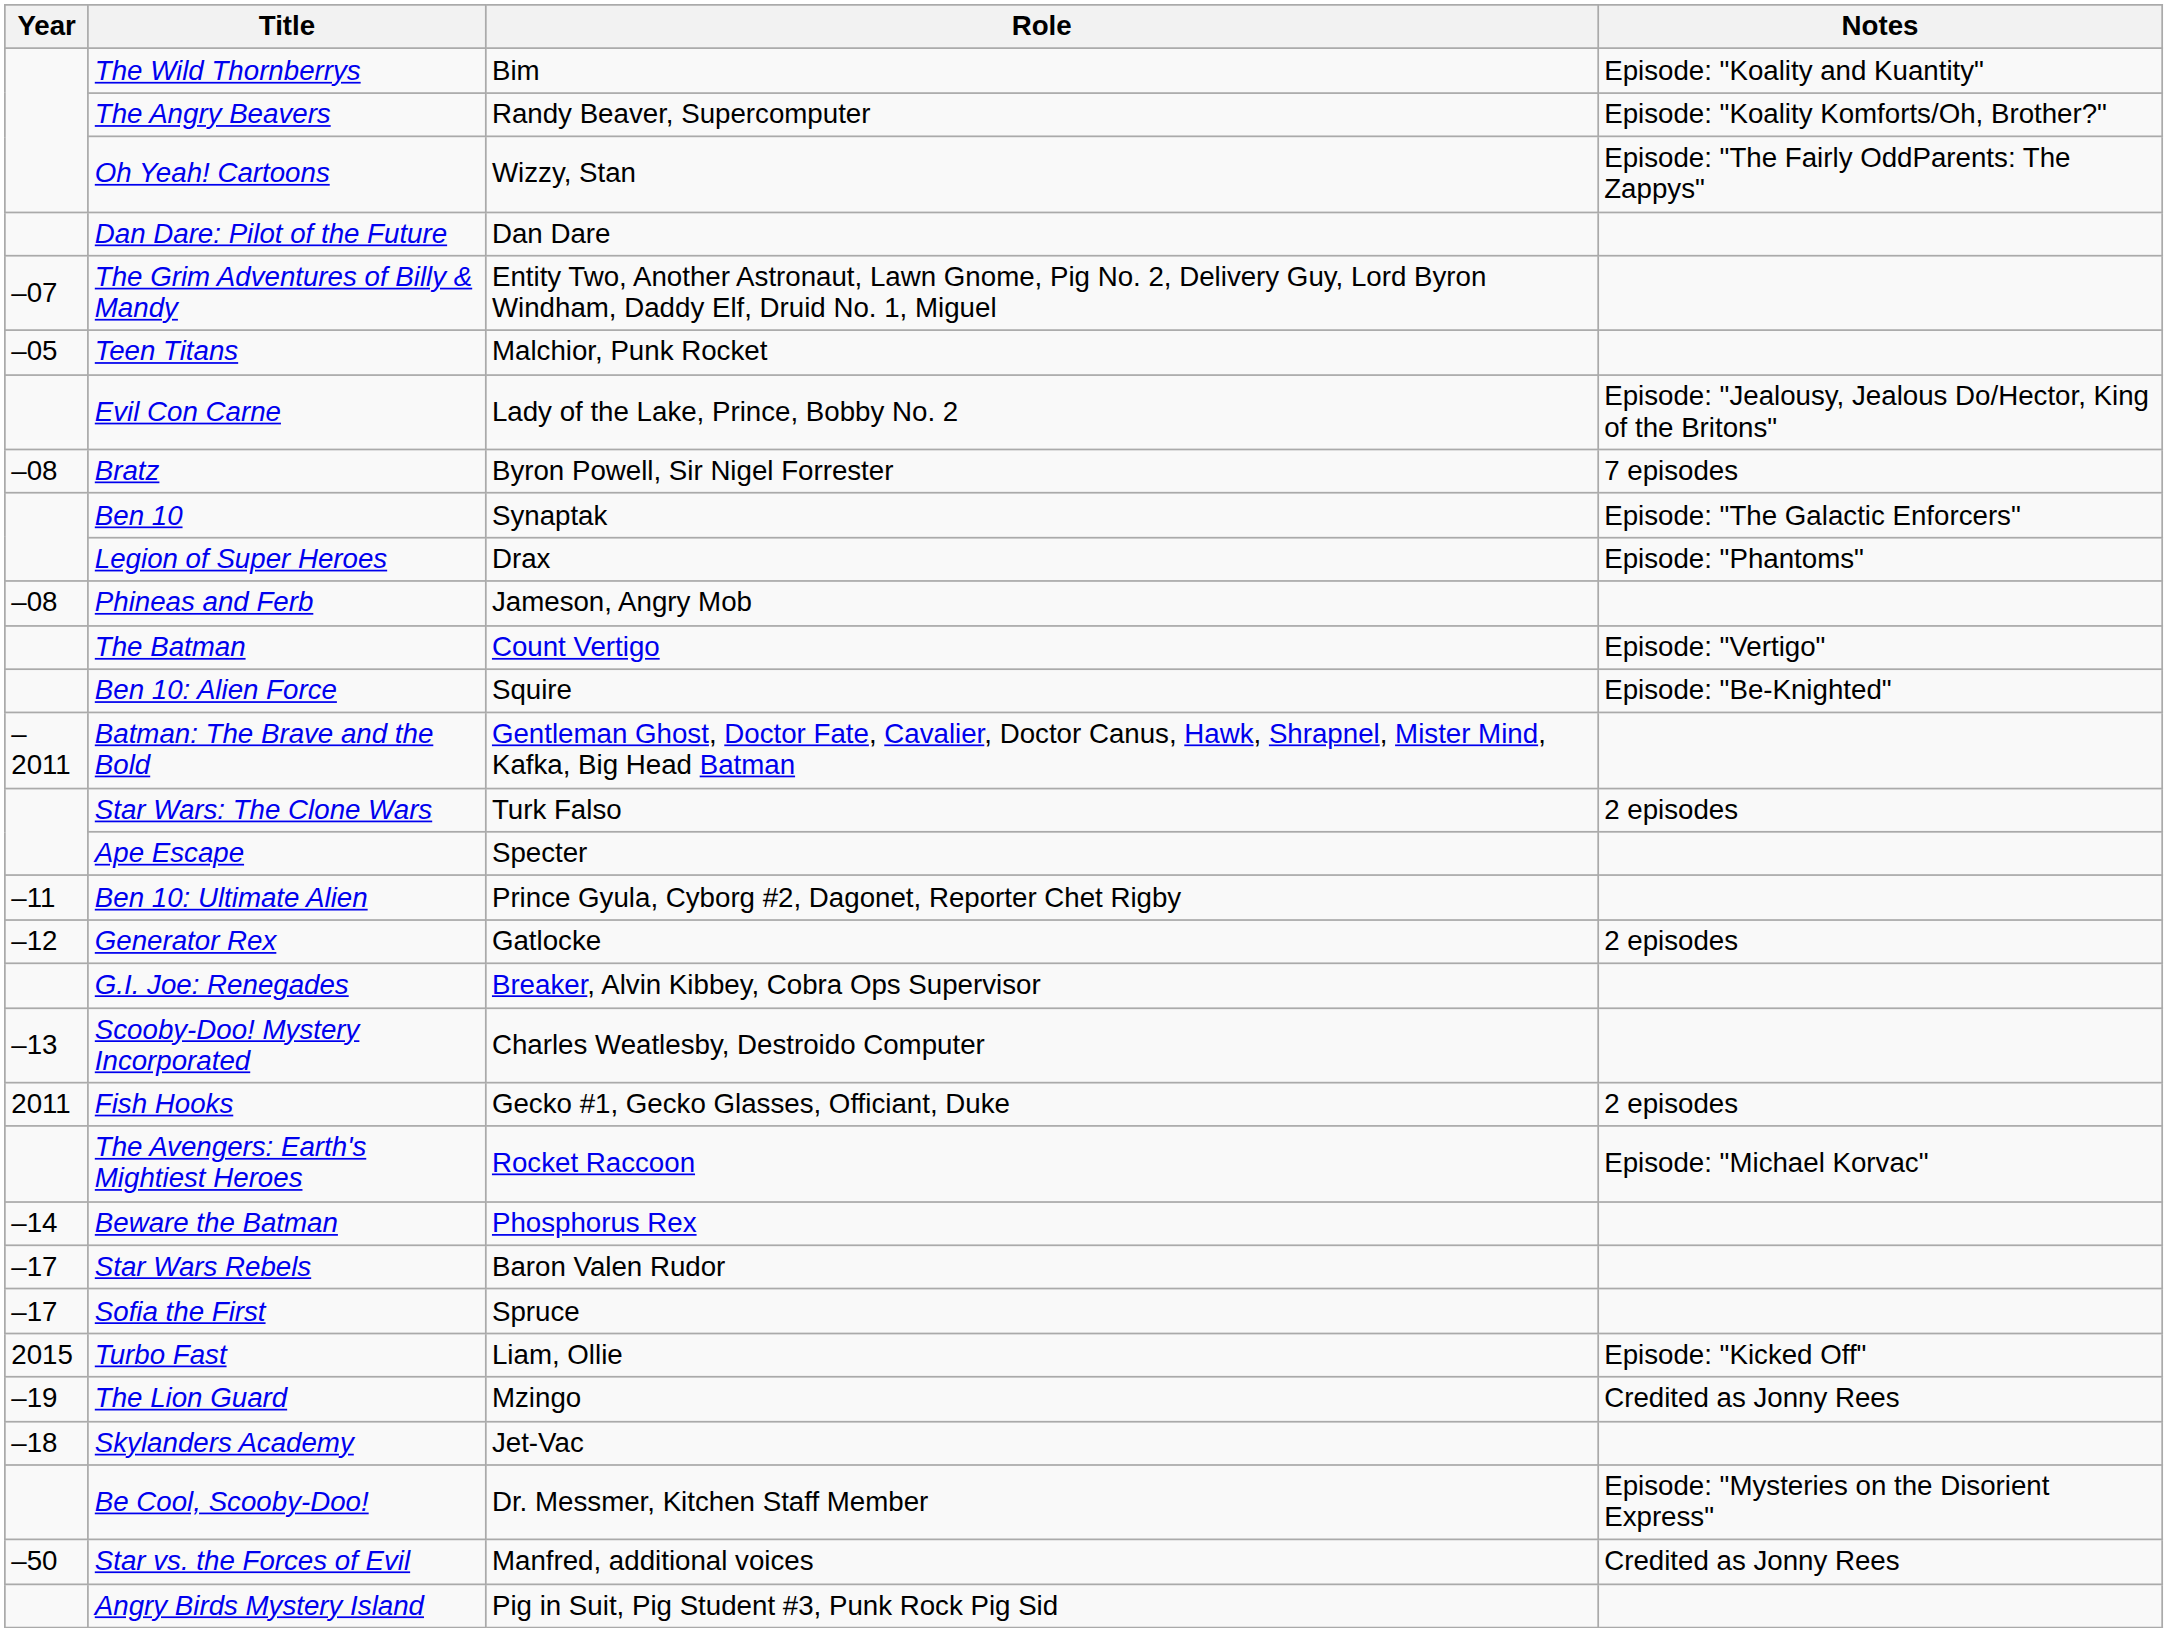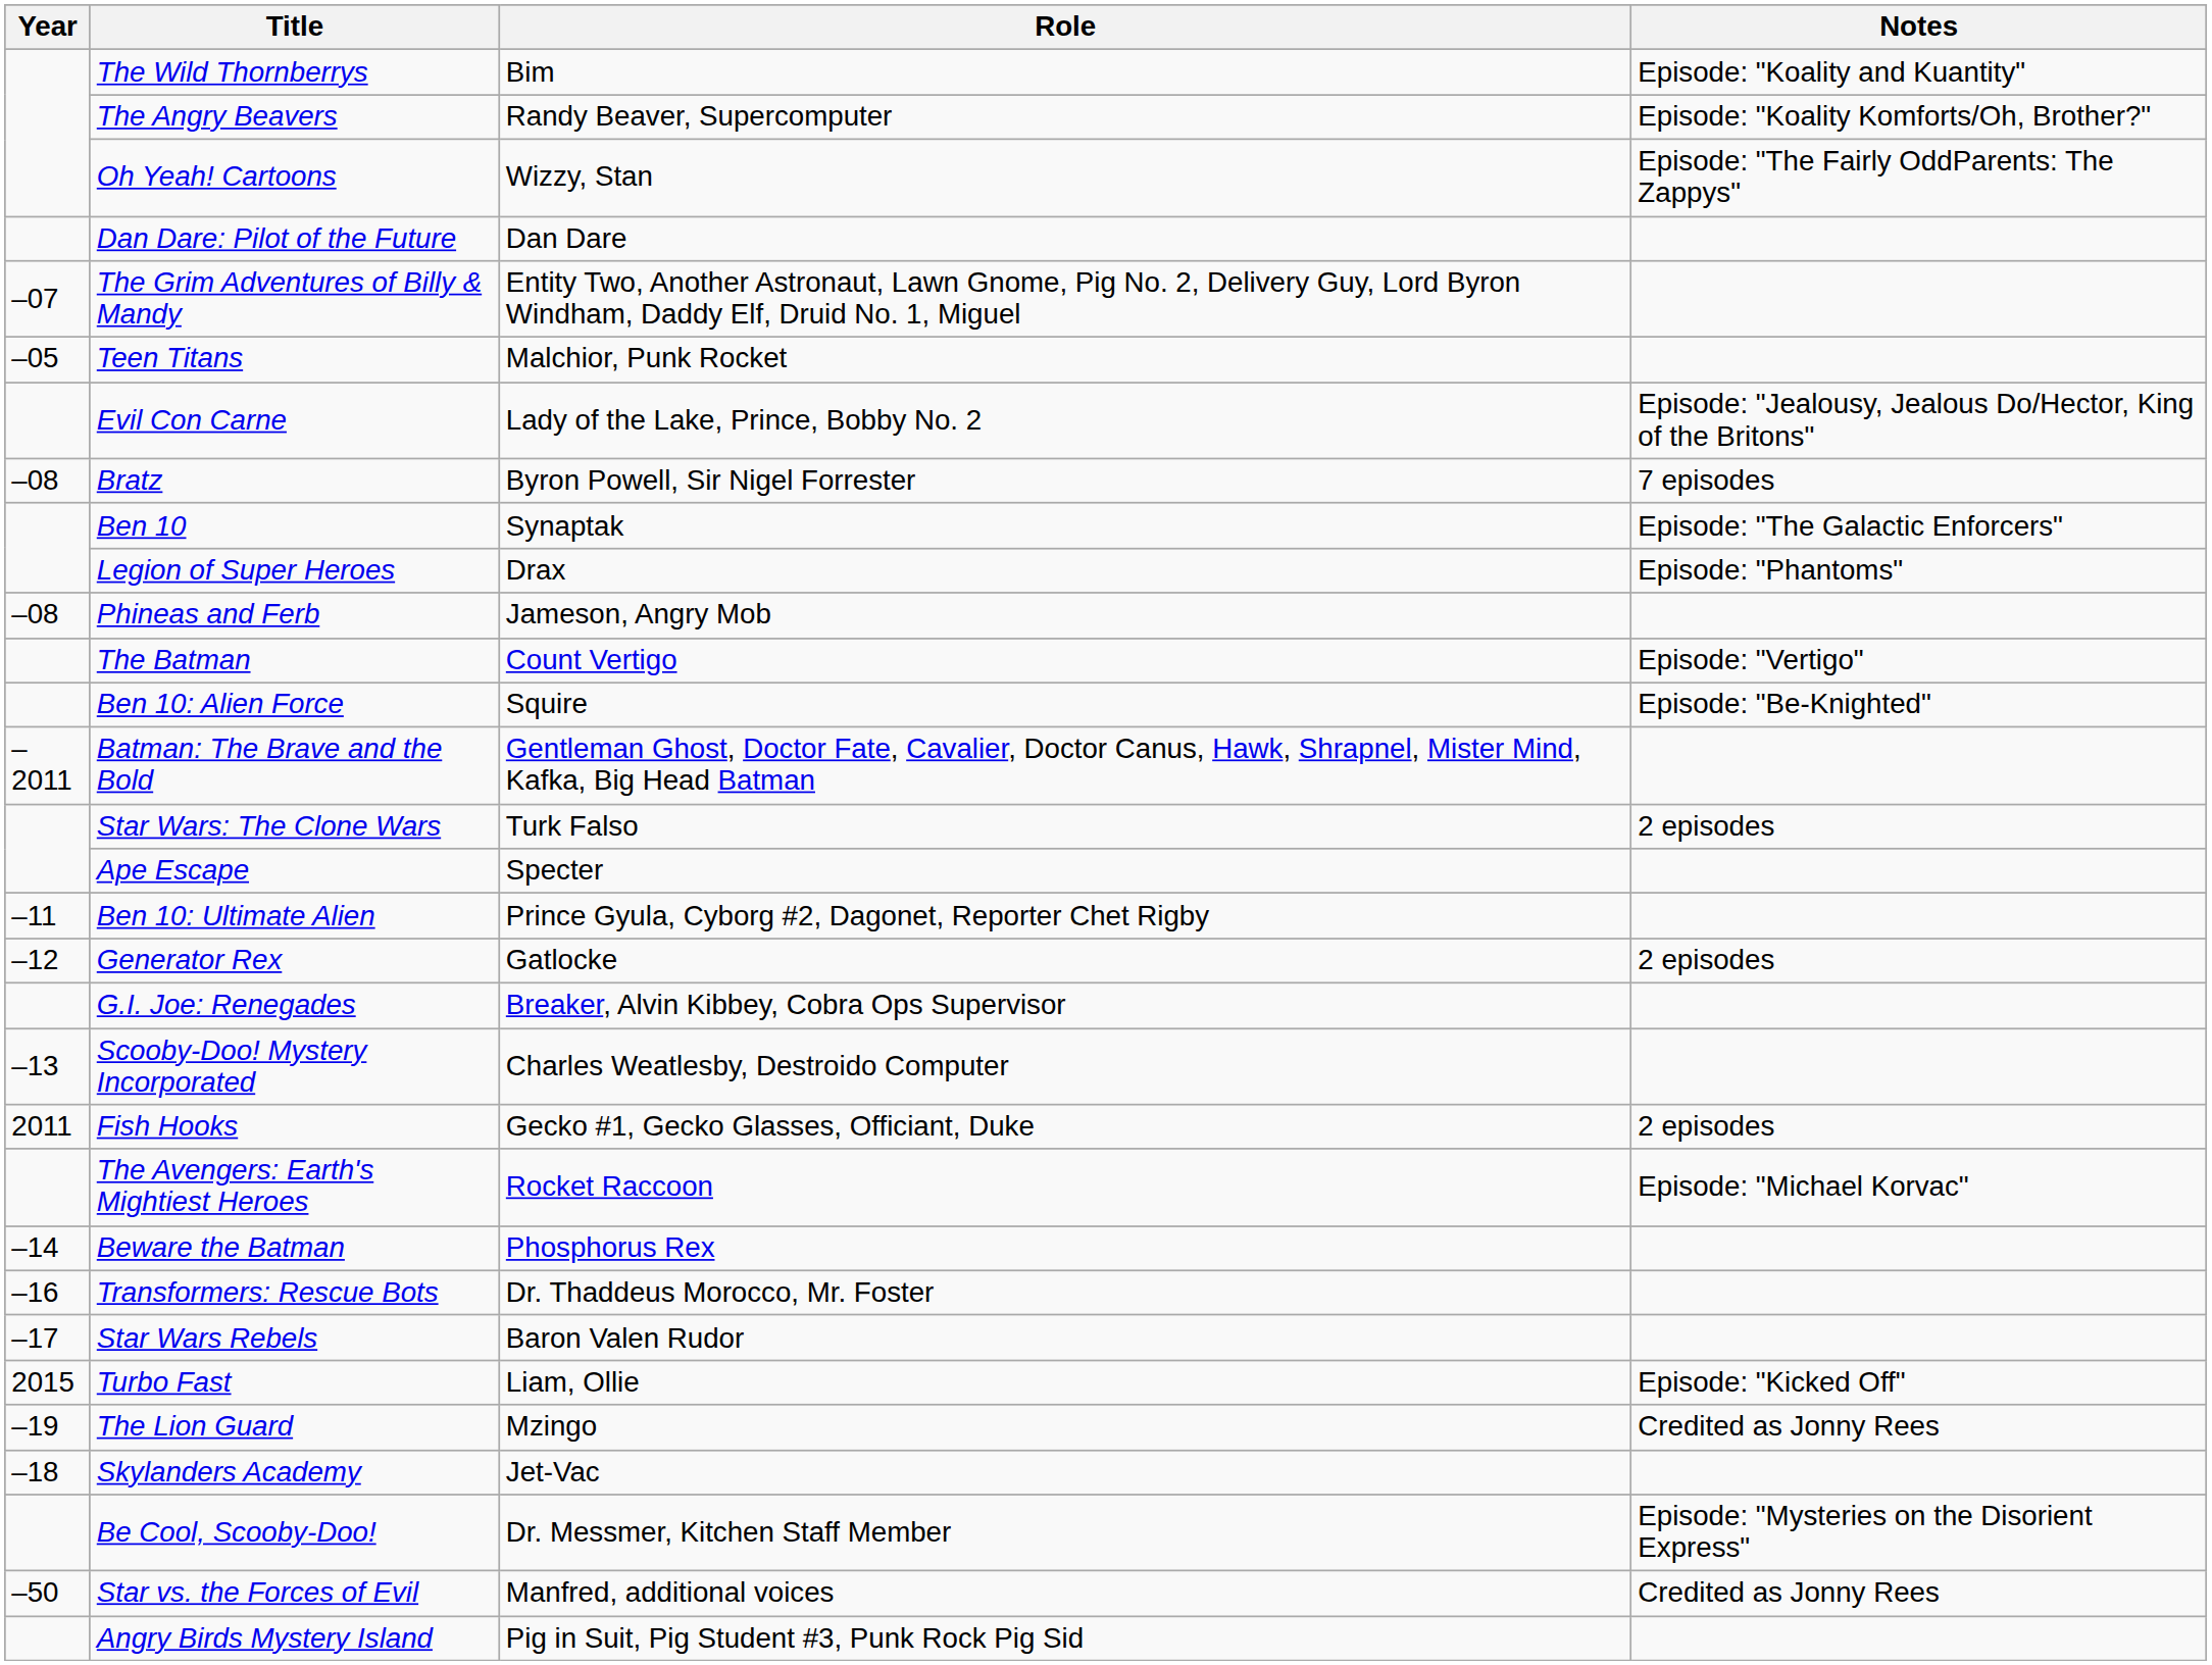 <table class="wikitable sortable">
 <tr>
 <th>Year</th>
 <th>Title</th>
 <th>Role</th>
 <th>Notes</th>
 </tr>
 <tr>
 <td rowspan="3"></td>
 <td><em><a href='#'>The Wild Thornberrys</a></em></td>
 <td>Bim</td>
 <td>Episode: "Koality and Kuantity"</td>
 </tr>
 <tr>
 <td><em><a href='#'>The Angry Beavers</a></em></td>
 <td>Randy Beaver, Supercomputer</td>
 <td>Episode: "Koality Komforts/Oh, Brother?"</td>
 </tr>
 <tr>
 <td><em><a href='#'>Oh Yeah! Cartoons</a></em></td>
 <td>Wizzy, Stan</td>
 <td>Episode: "The Fairly OddParents: The Zappys"</td>
 </tr>
 <tr>
 <td></td>
 <td><em><a href='#'>Dan Dare: Pilot of the Future</a></em></td>
 <td>Dan Dare</td>
 <td></td>
 </tr>
 <tr>
 <td>–07</td>
 <td><em><a href='#'>The Grim Adventures of Billy & Mandy</a></em></td>
 <td>Entity Two, Another Astronaut, Lawn Gnome, Pig No. 2, Delivery Guy, Lord Byron Windham, Daddy Elf, Druid No. 1, Miguel</td>
 <td></td>
 </tr>
 <tr>
 <td>–05</td>
 <td><em><a href='#'>Teen Titans</a></em></td>
 <td>Malchior, Punk Rocket</td>
 <td></td>
 </tr>
 <tr>
 <td></td>
 <td><em><a href='#'>Evil Con Carne</a></em></td>
 <td>Lady of the Lake, Prince, Bobby No. 2</td>
 <td>Episode: "Jealousy, Jealous Do/Hector, King of the Britons"</td>
 </tr>
 <tr>
 <td>–08</td>
 <td><em><a href='#'>Bratz</a></em></td>
 <td>Byron Powell, Sir Nigel Forrester</td>
 <td>7 episodes</td>
 </tr>
 <tr>
 <td rowspan="2"></td>
 <td><em><a href='#'>Ben 10</a></em></td>
 <td>Synaptak</td>
 <td>Episode: "The Galactic Enforcers"</td>
 </tr>
 <tr>
 <td><em><a href='#'>Legion of Super Heroes</a></em></td>
 <td>Drax</td>
 <td>Episode: "Phantoms"</td>
 </tr>
 <tr>
 <td>–08</td>
 <td><em><a href='#'>Phineas and Ferb</a></em></td>
 <td>Jameson, Angry Mob</td>
 <td></td>
 </tr>
 <tr>
 <td></td>
 <td><em><a href='#'>The Batman</a></em></td>
 <td><a href='#'>Count Vertigo</a></td>
 <td>Episode: "Vertigo"</td>
 </tr>
 <tr>
 <td></td>
 <td><em><a href='#'>Ben 10: Alien Force</a></em></td>
 <td>Squire</td>
 <td>Episode: "Be-Knighted"</td>
 </tr>
 <tr>
 <td>–2011</td>
 <td><em><a href='#'>Batman: The Brave and the Bold</a></em></td>
 <td><a href='#'>Gentleman Ghost</a>, <a href='#'>Doctor Fate</a>, <a href='#'>Cavalier</a>, Doctor Canus, <a href='#'>Hawk</a>, <a href='#'>Shrapnel</a>, <a href='#'>Mister Mind</a>, Kafka, Big Head <a href='#'>Batman</a></td>
 <td></td>
 </tr>
 <tr>
 <td rowspan="2"></td>
 <td><em><a href='#'>Star Wars: The Clone Wars</a></em></td>
 <td>Turk Falso</td>
 <td>2 episodes</td>
 </tr>
 <tr>
 <td><em><a href='#'>Ape Escape</a></em></td>
 <td>Specter</td>
 <td></td>
 </tr>
 <tr>
 <td>–11</td>
 <td><em><a href='#'>Ben 10: Ultimate Alien</a></em></td>
 <td>Prince Gyula, Cyborg #2, Dagonet, Reporter Chet Rigby</td>
 <td></td>
 </tr>
 <tr>
 <td>–12</td>
 <td><em><a href='#'>Generator Rex</a></em></td>
 <td>Gatlocke</td>
 <td>2 episodes</td>
 </tr>
 <tr>
 <td></td>
 <td><em><a href='#'>G.I. Joe: Renegades</a></em></td>
 <td><a href='#'>Breaker</a>, Alvin Kibbey, Cobra Ops Supervisor</td>
 <td></td>
 </tr>
 <tr>
 <td>–13</td>
 <td><em><a href='#'>Scooby-Doo! Mystery Incorporated</a></em></td>
 <td>Charles Weatlesby, Destroido Computer</td>
 <td></td>
 </tr>
 <tr>
 <td>2011</td>
 <td><em><a href='#'>Fish Hooks</a></em></td>
 <td>Gecko #1, Gecko Glasses, Officiant, Duke</td>
 <td>2 episodes</td>
 </tr>
 <tr>
 <td></td>
 <td><em><a href='#'>The Avengers: Earth's Mightiest Heroes</a></em></td>
 <td><a href='#'>Rocket Raccoon</a></td>
 <td>Episode: "Michael Korvac"</td>
 </tr>
 <tr>
 <td>–14</td>
 <td><em><a href='#'>Beware the Batman</a></em></td>
 <td><a href='#'>Phosphorus Rex</a></td>
 <td></td>
 </tr>
 <tr>
-<td>–17</td>
-<td><em><a href='#'>Star Wars Rebels</a></em></td>
-<td>Baron Valen Rudor</td>
+<td>–16</td>
+<td><em><a href='#'>Transformers: Rescue Bots</a></em></td>
+<td>Dr. Thaddeus Morocco, Mr. Foster</td>
 <td></td>
 </tr>
 <tr>
 <td>–17</td>
-<td><em><a href='#'>Sofia the First</a></em></td>
-<td>Spruce</td>
+<td><em><a href='#'>Star Wars Rebels</a></em></td>
+<td>Baron Valen Rudor</td>
 <td></td>
 </tr>
 <tr>
 <td>2015</td>
 <td><em><a href='#'>Turbo Fast</a></em></td>
 <td>Liam, Ollie</td>
 <td>Episode: "Kicked Off"</td>
 </tr>
 <tr>
 <td>–19</td>
 <td><em><a href='#'>The Lion Guard</a></em></td>
 <td>Mzingo</td>
 <td>Credited as Jonny Rees</td>
 </tr>
 <tr>
 <td>–18</td>
 <td><em><a href='#'>Skylanders Academy</a></em></td>
 <td>Jet-Vac</td>
 <td></td>
 </tr>
 <tr>
 <td></td>
 <td><em><a href='#'>Be Cool, Scooby-Doo!</a></em></td>
 <td>Dr. Messmer, Kitchen Staff Member</td>
 <td>Episode: "Mysteries on the Disorient Express"</td>
 </tr>
 <tr>
 <td>–50</td>
 <td><em><a href='#'>Star vs. the Forces of Evil</a></em></td>
 <td>Manfred, additional voices</td>
 <td>Credited as Jonny Rees</td>
 </tr>
 <tr>
 <td></td>
 <td><em><a href='#'>Angry Birds Mystery Island</a></em></td>
 <td>Pig in Suit, Pig Student #3, Punk Rock Pig Sid</td>
 </tr>
 </table>
